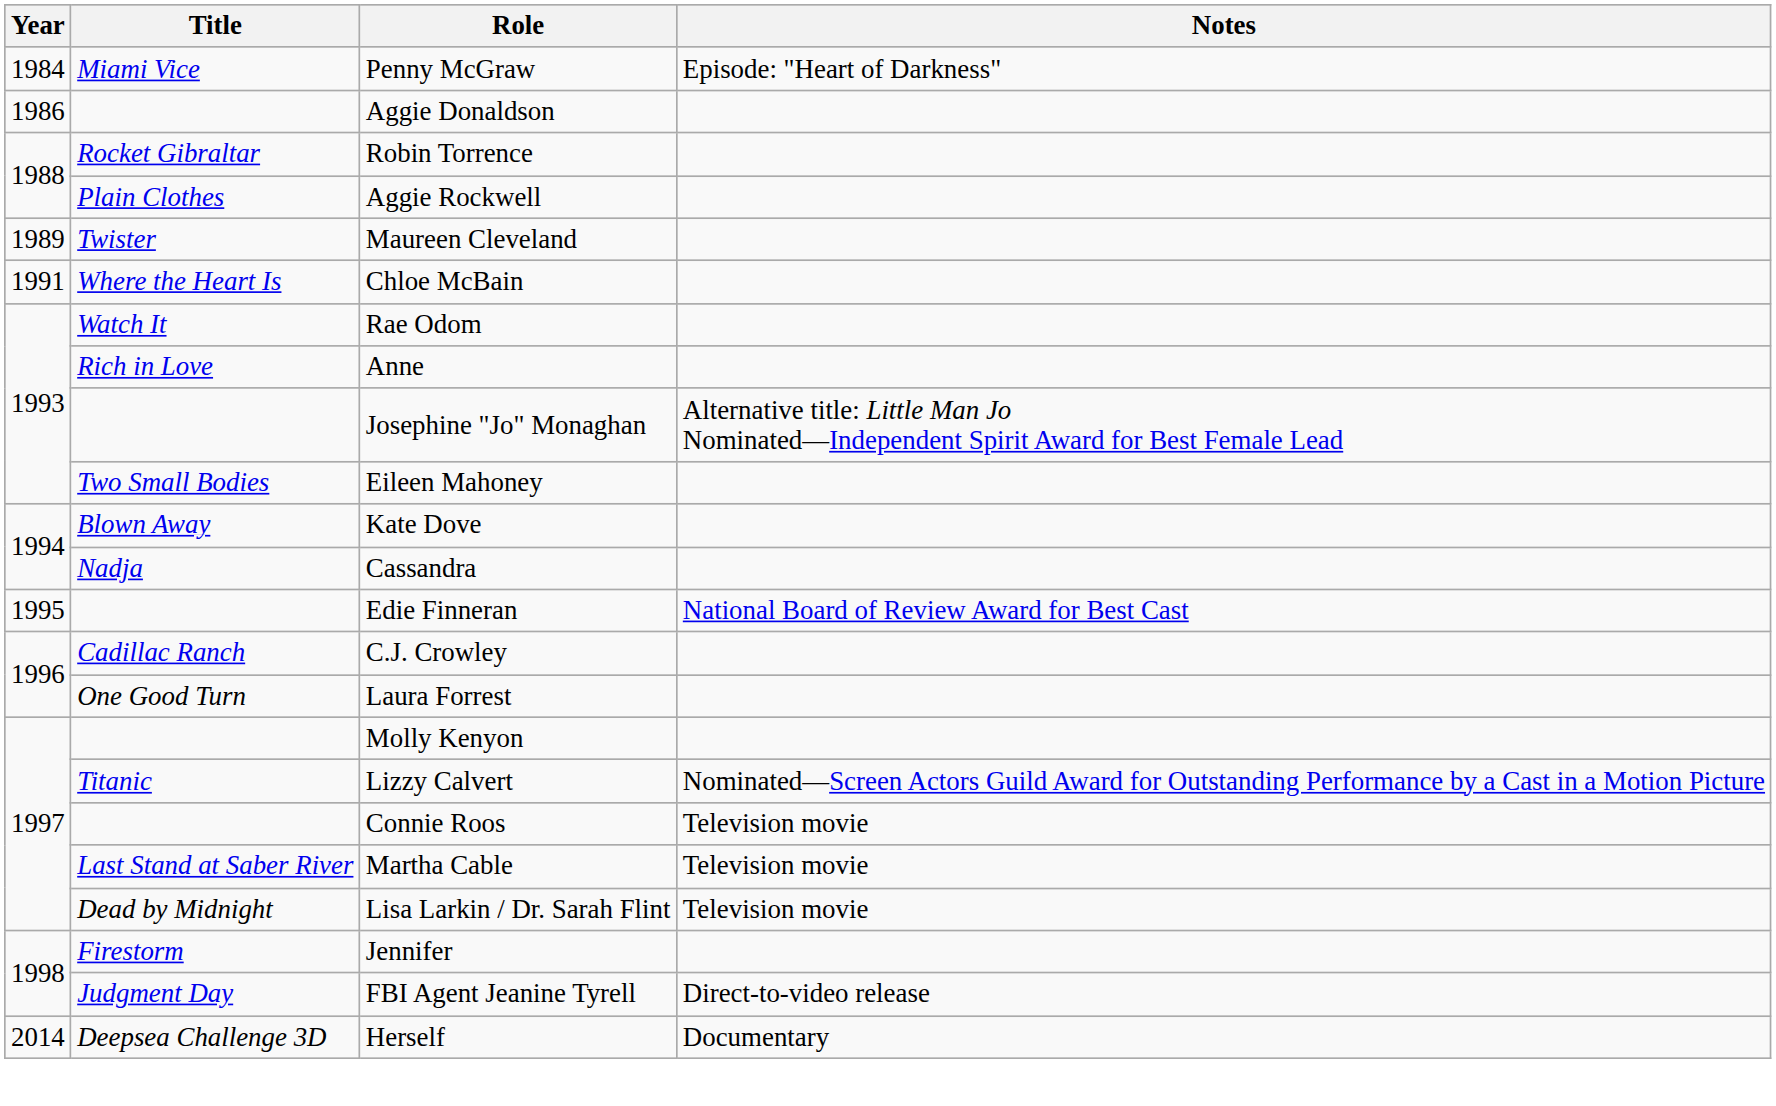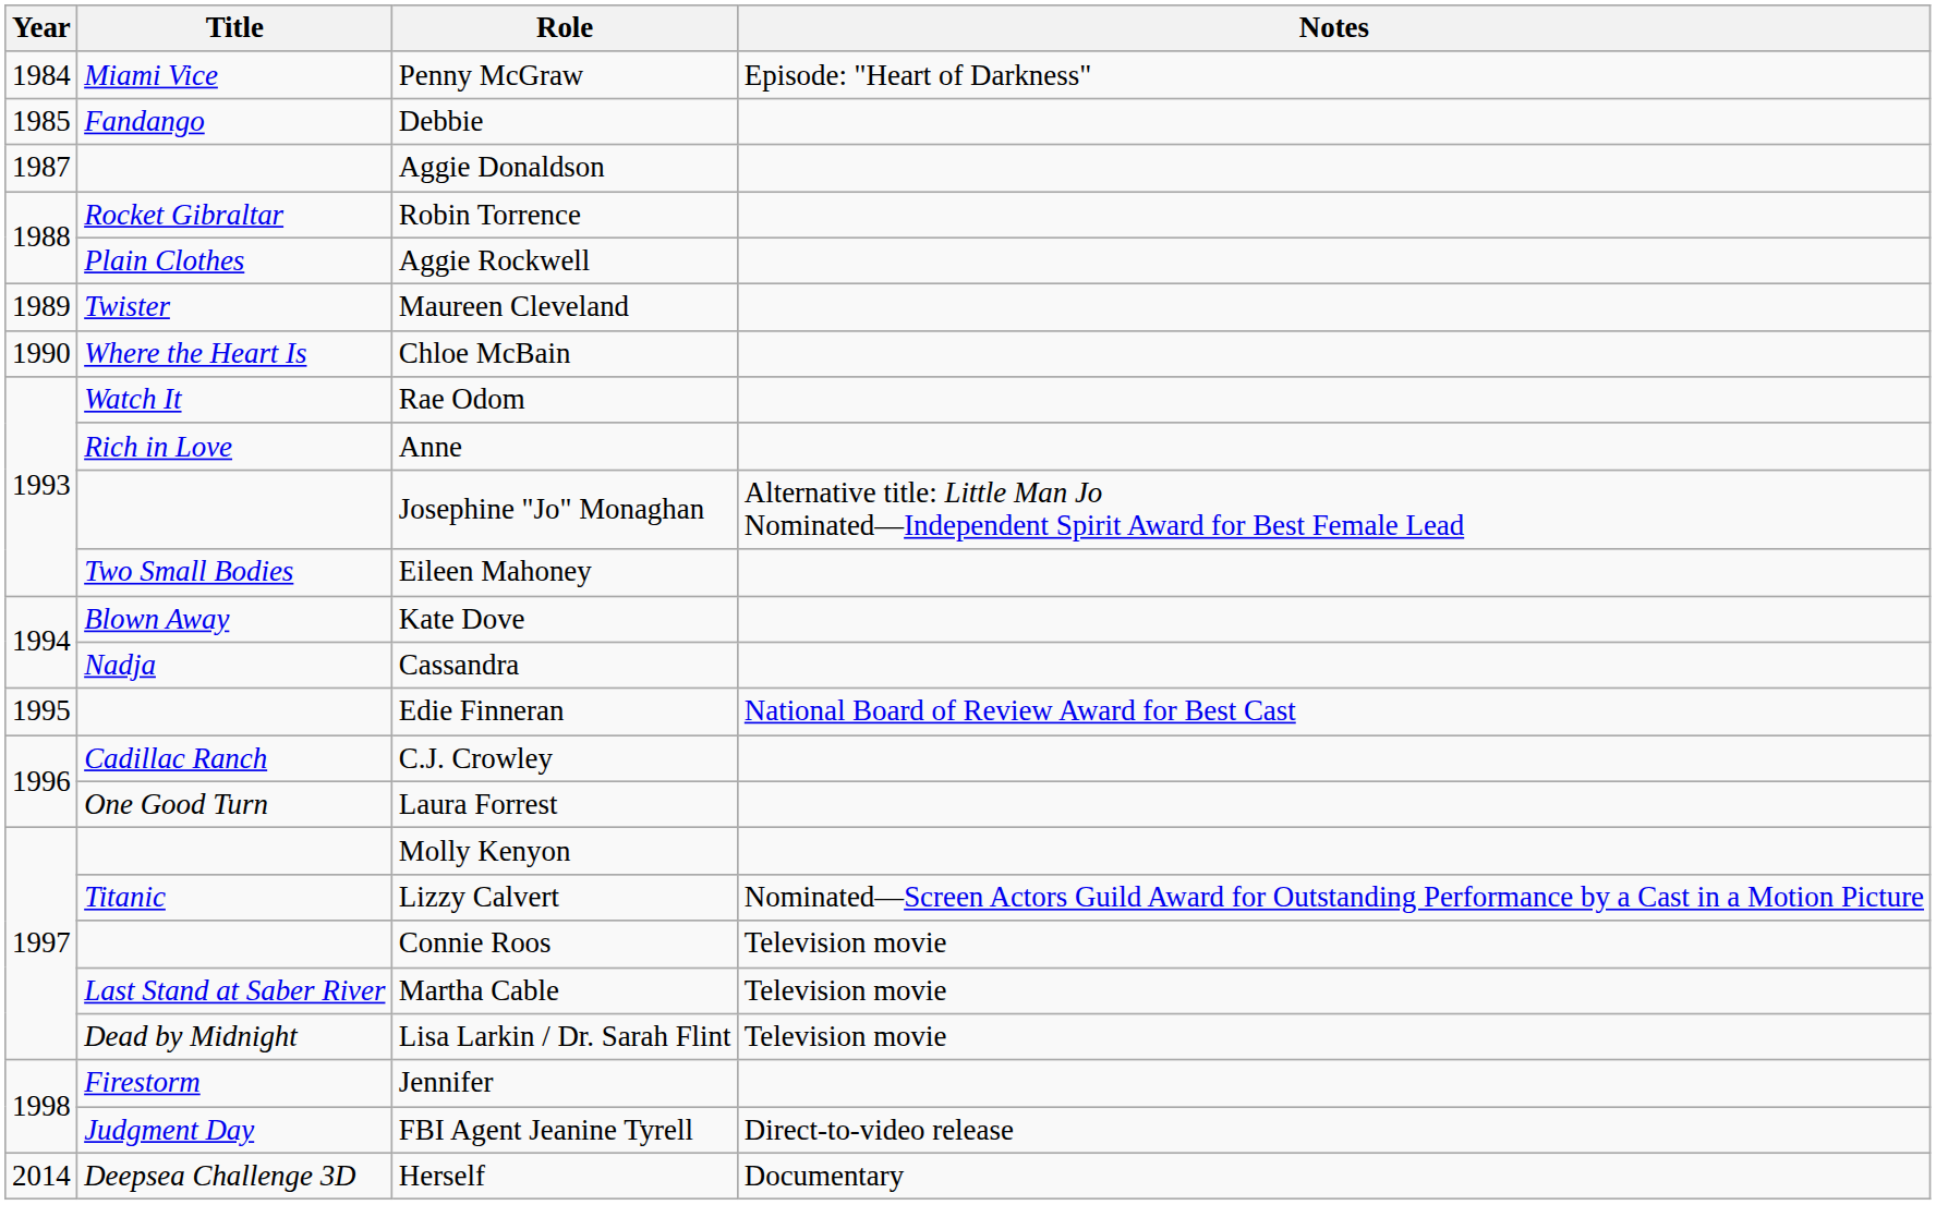 <table class="wikitable sortable">
 <tr>
 <th>Year</th>
 <th>Title</th>
 <th>Role</th>
 <th class="unsortable">Notes</th>
 </tr>
 <tr>
 <td>1984</td>
 <td><em><a href='#'>Miami Vice</a></em></td>
 <td>Penny McGraw</td>
 <td>Episode: "Heart of Darkness"</td>
 </tr>
 <tr>
-<td>1986</td>
+<td>1985</td>
+<td><em><a href='#'>Fandango</a></em></td>
+<td>Debbie</td>
+<td></td>
+</tr>
+<tr>
+<td>1987</td>
 <td><em></em></td>
 <td>Aggie Donaldson</td>
 <td></td>
 </tr>
 <tr>
 <td rowspan="2">1988</td>
 <td><em><a href='#'>Rocket Gibraltar</a></em></td>
 <td>Robin Torrence</td>
 <td></td>
 </tr>
 <tr>
 <td><em><a href='#'>Plain Clothes</a></em></td>
 <td>Aggie Rockwell</td>
 <td></td>
 </tr>
 <tr>
 <td>1989</td>
 <td><em><a href='#'>Twister</a></em></td>
 <td>Maureen Cleveland</td>
 <td></td>
 </tr>
 <tr>
-<td>1991</td>
+<td>1990</td>
 <td><em><a href='#'>Where the Heart Is</a></em></td>
 <td>Chloe McBain</td>
 <td></td>
 </tr>
 <tr>
 <td rowspan="4">1993</td>
 <td><em><a href='#'>Watch It</a></em></td>
 <td>Rae Odom</td>
 <td></td>
 </tr>
 <tr>
 <td><em><a href='#'>Rich in Love</a></em></td>
 <td>Anne</td>
 <td></td>
 </tr>
 <tr>
 <td><em></em></td>
 <td>Josephine "Jo" Monaghan</td>
 <td>Alternative title: <em>Little Man Jo</em><br>Nominated—<a href='#'>Independent Spirit Award for Best Female Lead</a></td>
 </tr>
 <tr>
 <td><em><a href='#'>Two Small Bodies</a></em></td>
 <td>Eileen Mahoney</td>
 <td></td>
 </tr>
 <tr>
 <td rowspan="2">1994</td>
 <td><em><a href='#'>Blown Away</a></em></td>
 <td>Kate Dove</td>
 <td></td>
 </tr>
 <tr>
 <td><em><a href='#'>Nadja</a></em></td>
 <td>Cassandra</td>
 <td></td>
 </tr>
 <tr>
 <td>1995</td>
 <td><em></em></td>
 <td>Edie Finneran</td>
 <td><a href='#'>National Board of Review Award for Best Cast</a></td>
 </tr>
 <tr>
 <td rowspan="2">1996</td>
 <td><em><a href='#'>Cadillac Ranch</a></em></td>
 <td>C.J. Crowley</td>
 <td></td>
 </tr>
 <tr>
 <td><em>One Good Turn</em></td>
 <td>Laura Forrest</td>
 <td></td>
 </tr>
 <tr>
 <td rowspan="5">1997</td>
 <td><em></em></td>
 <td>Molly Kenyon</td>
 <td></td>
 </tr>
 <tr>
 <td><em><a href='#'>Titanic</a></em></td>
 <td>Lizzy Calvert</td>
 <td>Nominated—<a href='#'>Screen Actors Guild Award for Outstanding Performance by a Cast in a Motion Picture</a></td>
 </tr>
 <tr>
 <td><em></em></td>
 <td>Connie Roos</td>
 <td>Television movie</td>
 </tr>
 <tr>
 <td><em><a href='#'>Last Stand at Saber River</a></em></td>
 <td>Martha Cable</td>
 <td>Television movie</td>
 </tr>
 <tr>
 <td><em>Dead by Midnight</em></td>
 <td>Lisa Larkin / Dr. Sarah Flint</td>
 <td>Television movie</td>
 </tr>
 <tr>
 <td rowspan="2">1998</td>
 <td><em><a href='#'>Firestorm</a></em></td>
 <td>Jennifer</td>
 <td></td>
 </tr>
 <tr>
 <td><em><a href='#'>Judgment Day</a></em></td>
 <td>FBI Agent Jeanine Tyrell</td>
 <td>Direct-to-video release</td>
 </tr>
 <tr>
 <td>2014</td>
 <td><em>Deepsea Challenge 3D</em></td>
 <td>Herself</td>
 <td>Documentary</td>
 </tr>
 </table>
